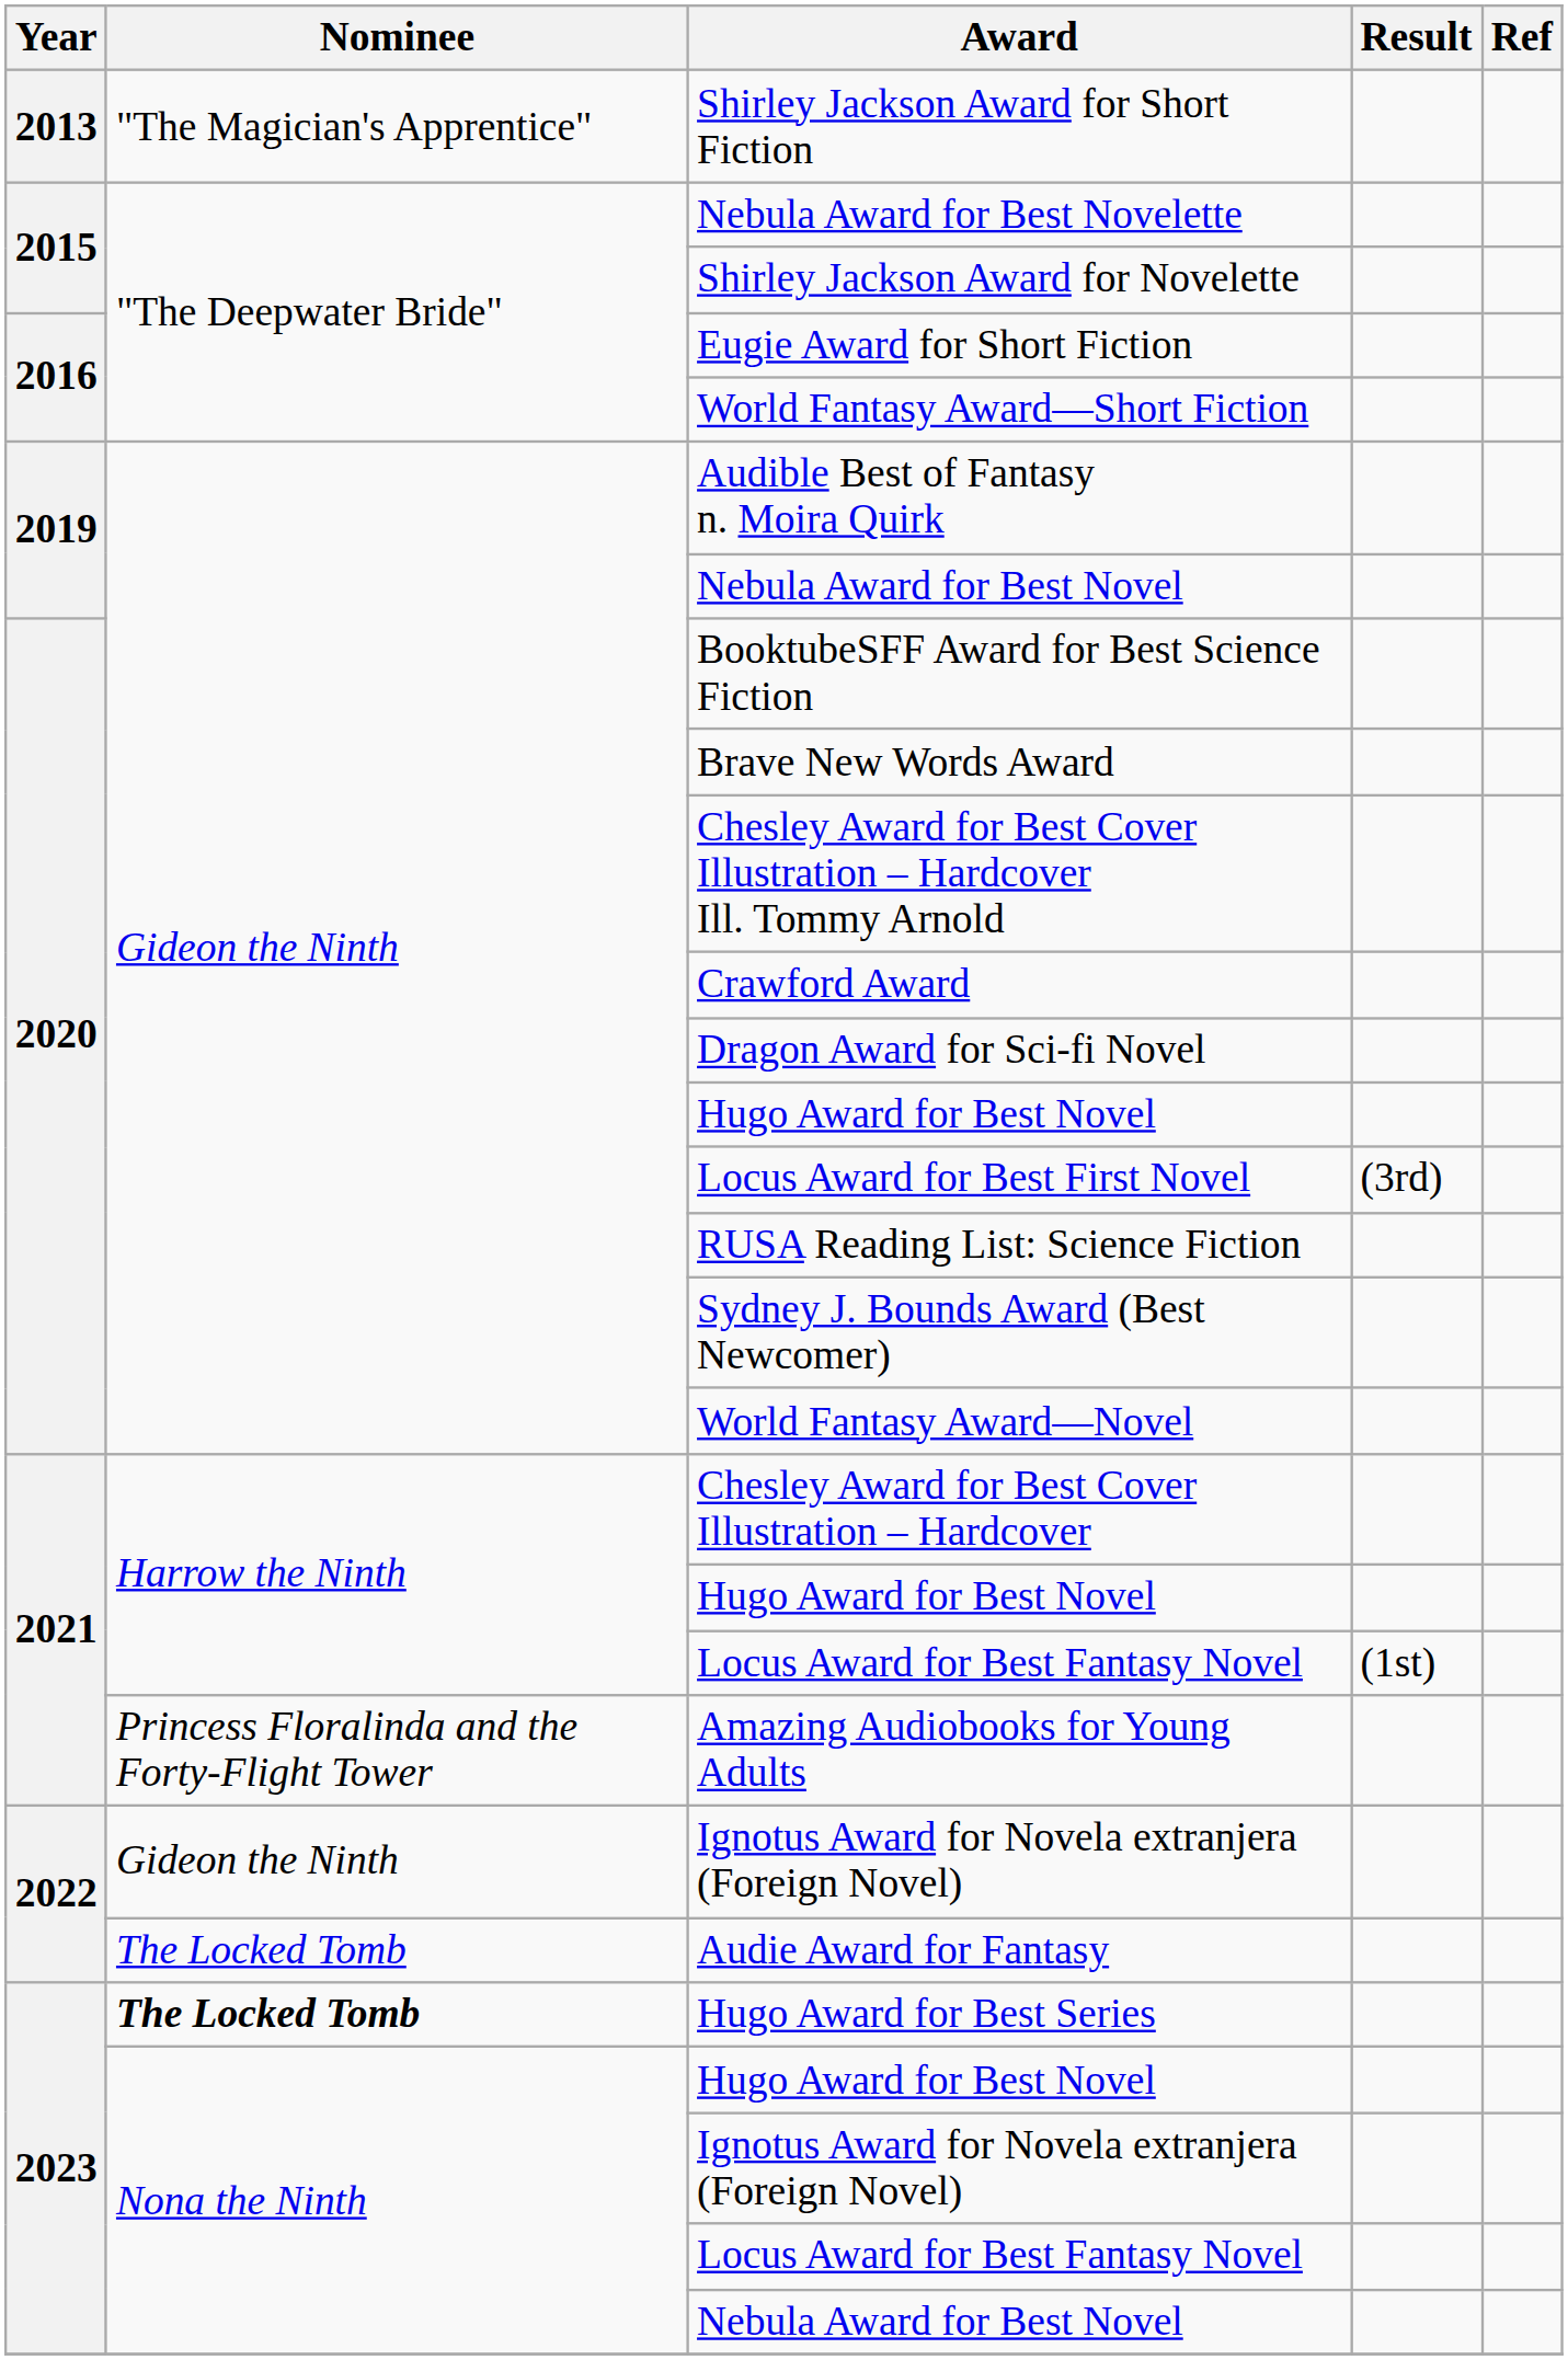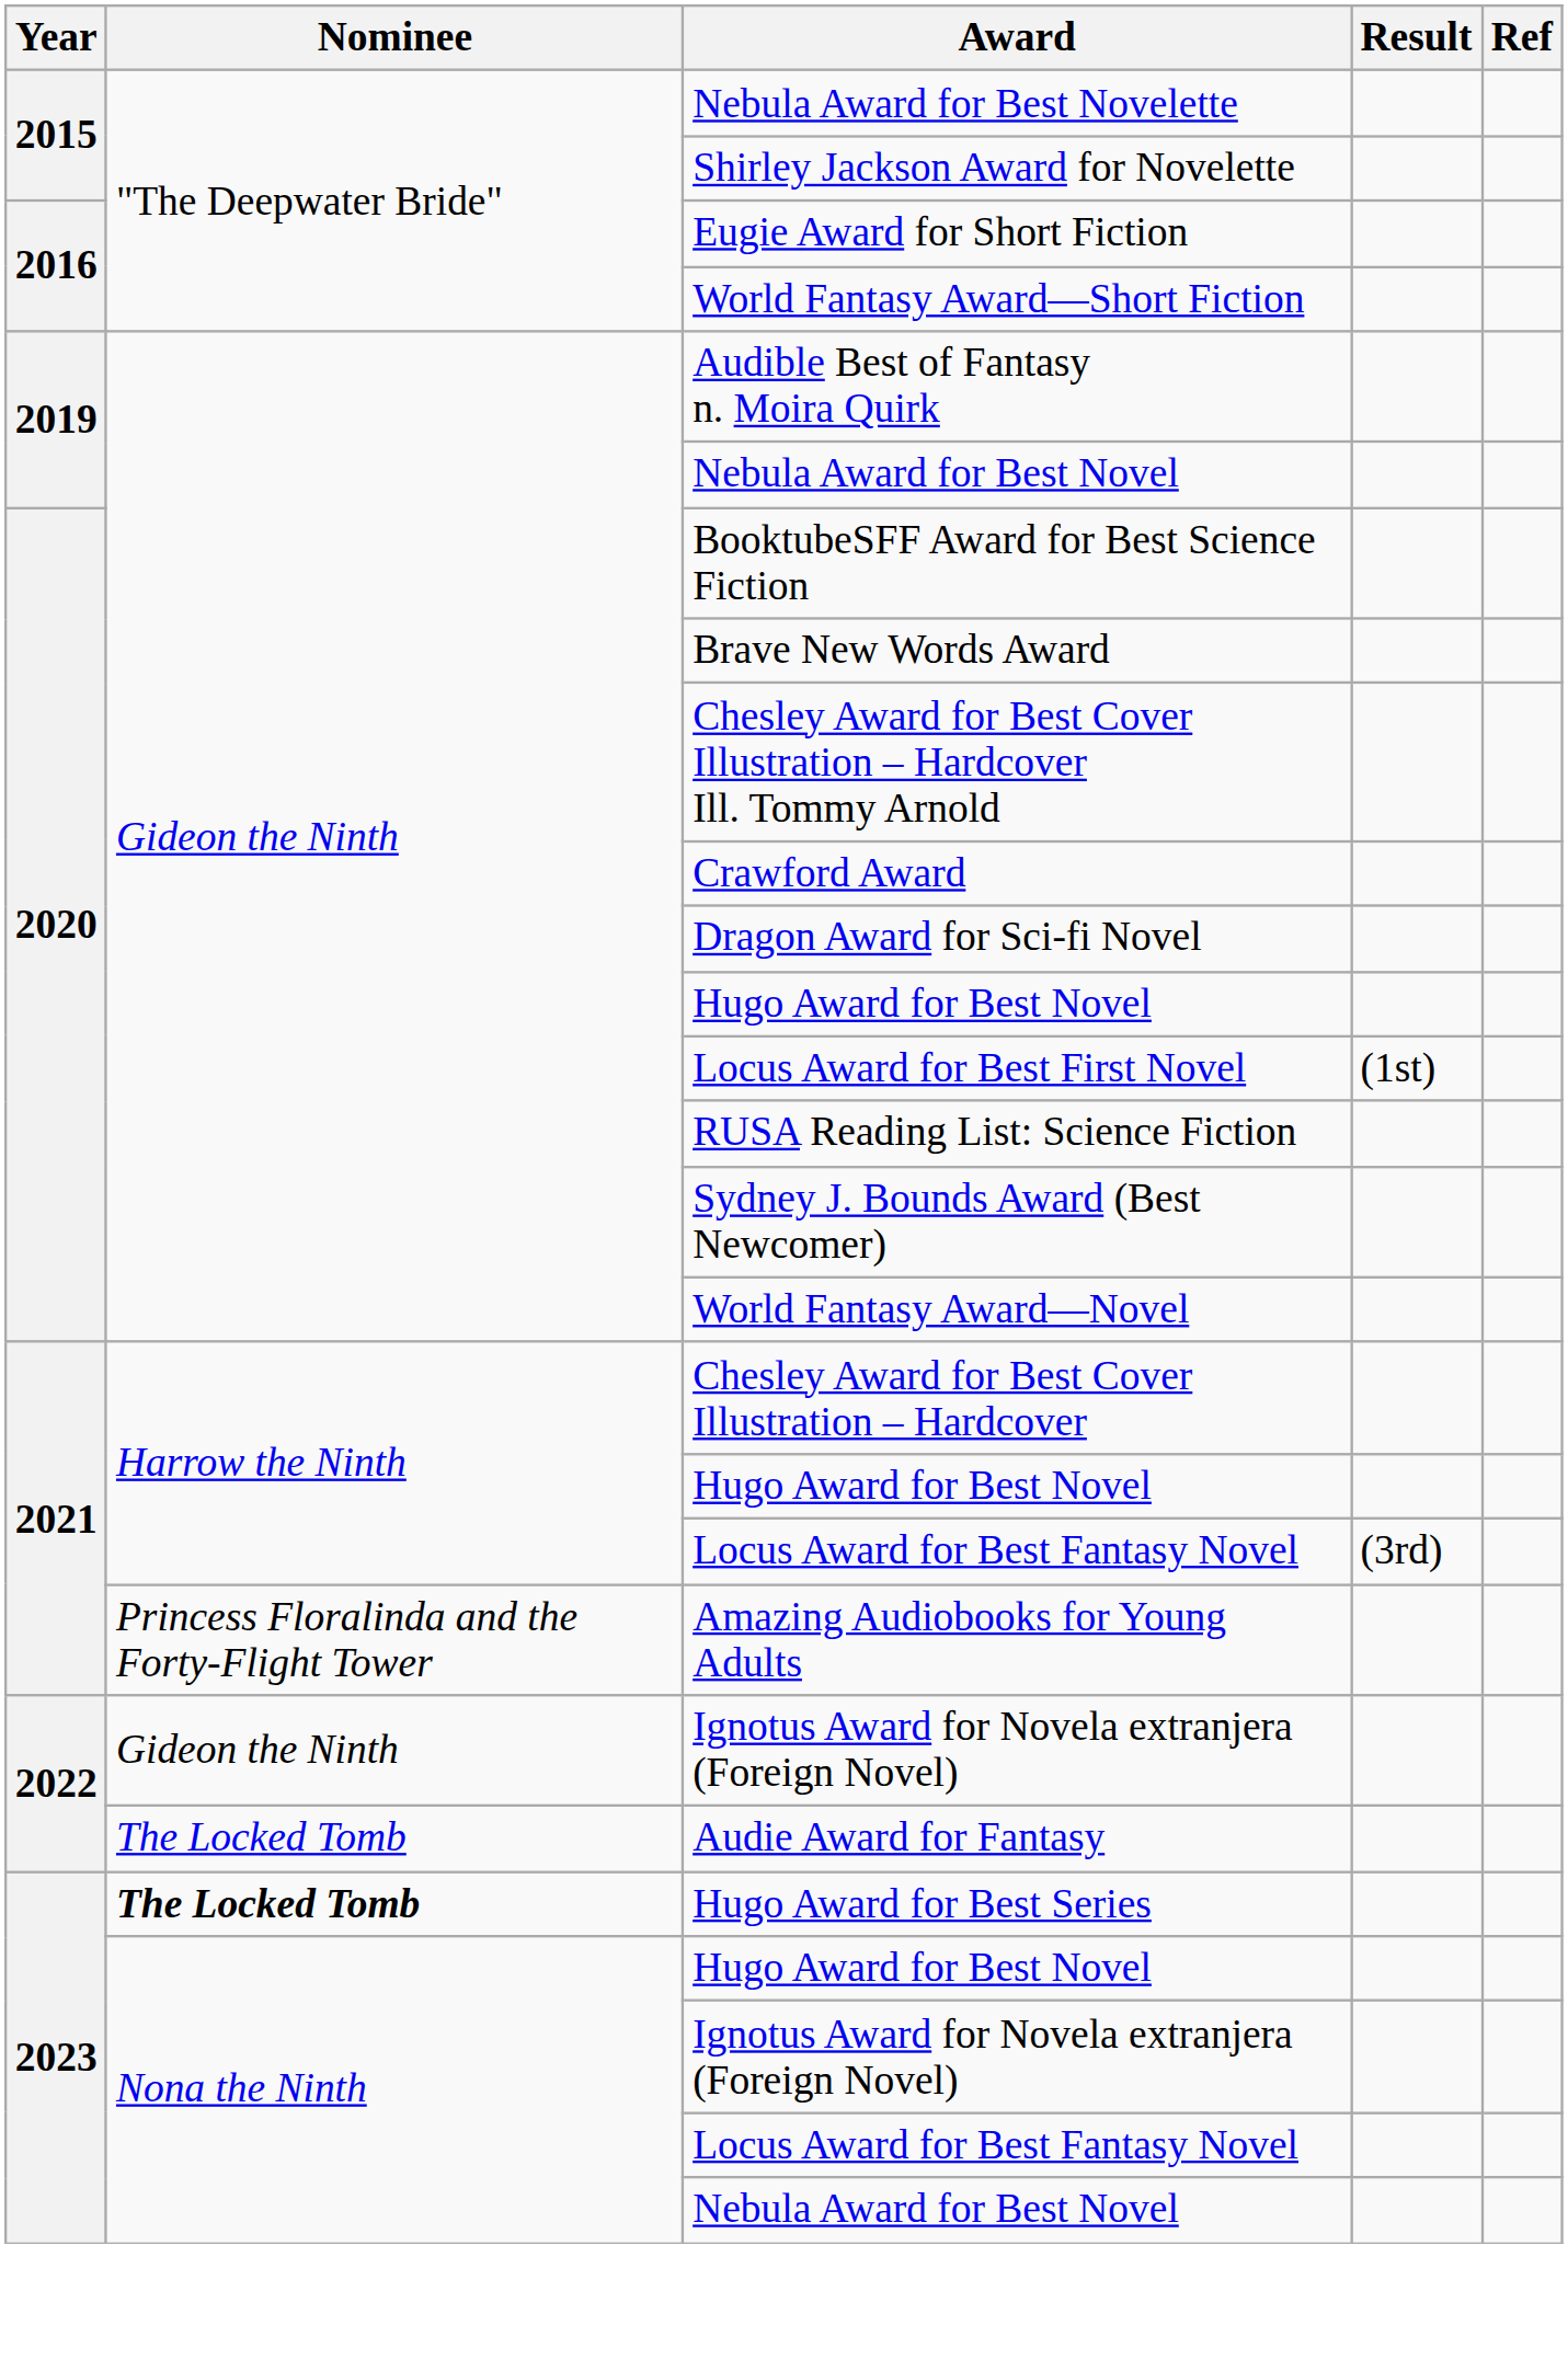 <table class="wikitable sortable">
 <tr>
 <th>Year</th>
 <th>Nominee</th>
 <th>Award</th>
 <th>Result</th>
 <th>Ref</th>
-</tr>
-<tr>
-<th>2013</th>
-<td>"The Magician's Apprentice"</td>
-<td><a href='#'>Shirley Jackson Award</a> for Short Fiction</td>
-<td></td>
-<td></td>
 </tr>
 <tr>
 <th rowspan="2">2015</th>
 <td rowspan="4">"The Deepwater Bride"</td>
 <td><a href='#'>Nebula Award for Best Novelette</a></td>
 <td></td>
 <td></td>
 </tr>
 <tr>
 <td><a href='#'>Shirley Jackson Award</a> for Novelette</td>
 <td></td>
 <td></td>
 </tr>
 <tr>
 <th rowspan="2">2016</th>
 <td><a href='#'>Eugie Award</a> for Short Fiction</td>
 <td></td>
 <td></td>
 </tr>
 <tr>
 <td><a href='#'>World Fantasy Award—Short Fiction</a></td>
 <td></td>
 <td></td>
 </tr>
 <tr>
 <th rowspan="2">2019</th>
 <td rowspan="12"><em><a href='#'>Gideon the Ninth</a></em></td>
 <td><a href='#'>Audible</a> Best of Fantasy<br>n. <a href='#'>Moira Quirk</a></td>
 <td></td>
 <td></td>
 </tr>
 <tr>
 <td><a href='#'>Nebula Award for Best Novel</a></td>
 <td></td>
 <td></td>
 </tr>
 <tr>
 <th rowspan="10">2020</th>
 <td>BooktubeSFF Award for Best Science Fiction</td>
 <td></td>
 <td></td>
 </tr>
 <tr>
 <td>Brave New Words Award</td>
 <td></td>
 <td></td>
 </tr>
 <tr>
 <td><a href='#'>Chesley Award for Best Cover Illustration – Hardcover</a><br>Ill. Tommy Arnold</td>
 <td></td>
 <td></td>
 </tr>
 <tr>
 <td><a href='#'>Crawford Award</a></td>
 <td></td>
 <td></td>
 </tr>
 <tr>
 <td><a href='#'>Dragon Award</a> for Sci-fi Novel</td>
 <td></td>
 <td></td>
 </tr>
 <tr>
 <td><a href='#'>Hugo Award for Best Novel</a></td>
 <td></td>
 <td></td>
 </tr>
 <tr>
 <td><a href='#'>Locus Award for Best First Novel</a></td>
-<td> (3rd)</td>
+<td> (1st)</td>
 <td></td>
 </tr>
 <tr>
 <td><a href='#'>RUSA</a> Reading List: Science Fiction</td>
 <td></td>
 <td></td>
 </tr>
 <tr>
 <td><a href='#'>Sydney J. Bounds Award</a> (Best Newcomer)</td>
 <td></td>
 <td></td>
 </tr>
 <tr>
 <td><a href='#'>World Fantasy Award—Novel</a></td>
 <td></td>
 <td></td>
 </tr>
 <tr>
 <th rowspan="4">2021</th>
 <td rowspan="3"><em><a href='#'>Harrow the Ninth</a></em></td>
 <td><a href='#'>Chesley Award for Best Cover Illustration – Hardcover</a></td>
 <td></td>
 <td></td>
 </tr>
 <tr>
 <td><a href='#'>Hugo Award for Best Novel</a></td>
 <td></td>
 <td></td>
 </tr>
 <tr>
 <td><a href='#'>Locus Award for Best Fantasy Novel</a></td>
-<td> (1st)</td>
+<td> (3rd)</td>
 <td></td>
 </tr>
 <tr>
 <td><em>Princess Floralinda and the Forty-Flight Tower</em></td>
 <td><a href='#'>Amazing Audiobooks for Young Adults</a></td>
 <td></td>
 <td></td>
 </tr>
 <tr>
 <th rowspan="2">2022</th>
 <td><em>Gideon the Ninth</em></td>
 <td><a href='#'>Ignotus Award</a> for Novela extranjera (Foreign Novel)</td>
 <td></td>
 <td></td>
 </tr>
 <tr>
 <td><em><a href='#'>The Locked Tomb</a></em></td>
 <td><a href='#'>Audie Award for Fantasy</a></td>
 <td></td>
 <td></td>
 </tr>
 <tr>
 <th rowspan="5">2023</th>
 <td><strong><em>The Locked Tomb</em></strong></td>
 <td><a href='#'>Hugo Award for Best Series</a></td>
 <td></td>
 <td></td>
 </tr>
 <tr>
 <td rowspan="4"><em><a href='#'>Nona the Ninth</a></em></td>
 <td><a href='#'>Hugo Award for Best Novel</a></td>
 <td></td>
 <td></td>
 </tr>
 <tr>
 <td><a href='#'>Ignotus Award</a> for Novela extranjera (Foreign Novel)</td>
 <td></td>
 <td></td>
 </tr>
 <tr>
 <td><a href='#'>Locus Award for Best Fantasy Novel</a></td>
 <td></td>
 <td></td>
 </tr>
 <tr>
 <td><a href='#'>Nebula Award for Best Novel</a></td>
 <td></td>
 <td></td>
 </tr>
 <tr>
 </tr>
 </table>
